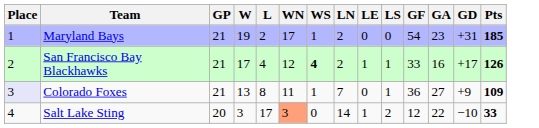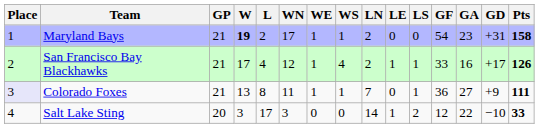 <table class="wikitable">
 <tr>
 <th>Place</th>
 <th style="width:199px;">Team</th>
 <th width="20">GP</th>
 <th width="20">W</th>
 <th width="20">L</th>
 <th width="20">WN</th>
+<th width="20">WE</th>
 <th width="20">WS</th>
 <th width="20">LN</th>
 <th width="20">LE</th>
 <th width="20">LS</th>
 <th width="20">GF</th>
 <th width="20">GA</th>
 <th width="20">GD</th>
 <th>Pts</th>
 </tr>
 <tr style="background:#b3b7ff;">
 <td>1</td>
 <td><a href='#'>Maryland Bays</a></td>
 <td>21</td>
-<td>19</td>
+<td><strong>19</strong></td>
 <td>2</td>
 <td>17</td>
+<td>1</td>
 <td>1</td>
 <td>2</td>
 <td>0</td>
 <td>0</td>
 <td>54</td>
 <td>23</td>
 <td>+31</td>
-<td><strong>185</strong></td>
+<td><strong>158</strong></td>
 </tr>
 <tr style="background:#cfc;">
 <td>2</td>
 <td><a href='#'>San Francisco Bay Blackhawks</a></td>
 <td>21</td>
 <td>17</td>
 <td>4</td>
 <td>12</td>
-<td><strong>4</strong></td>
+<td>1</td>
+<td>4</td>
 <td>2</td>
 <td>1</td>
 <td>1</td>
 <td>33</td>
 <td>16</td>
 <td>+17</td>
 <td><strong>126</strong></td>
 </tr>
 <tr>
 <td style="background: lavender;">3</td>
 <td><a href='#'>Colorado Foxes</a></td>
 <td>21</td>
 <td>13</td>
 <td>8</td>
 <td>11</td>
 <td>1</td>
+<td>1</td>
 <td>7</td>
 <td>0</td>
 <td>1</td>
 <td>36</td>
 <td>27</td>
 <td>+9</td>
-<td><strong>109</strong></td>
+<td><strong>111</strong></td>
 </tr>
 <tr>
 <td>4</td>
 <td><a href='#'>Salt Lake Sting</a></td>
 <td>20</td>
 <td>3</td>
 <td>17</td>
-<td style="background: lightsalmon;">3</td>
+<td>3</td>
+<td>0</td>
 <td>0</td>
 <td>14</td>
 <td>1</td>
 <td>2</td>
 <td>12</td>
 <td>22</td>
 <td>−10</td>
 <td><strong>33</strong></td>
 </tr>
 </table>
